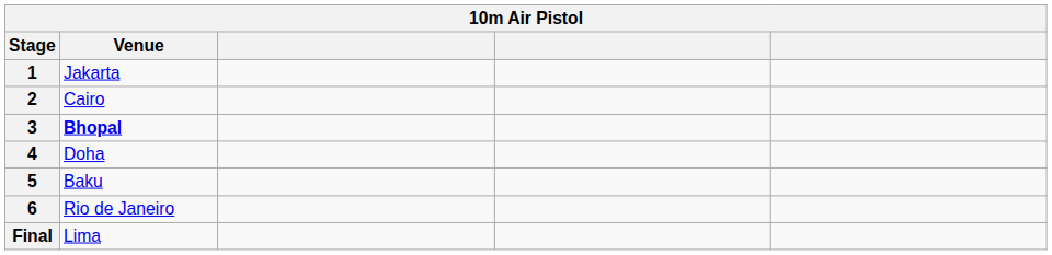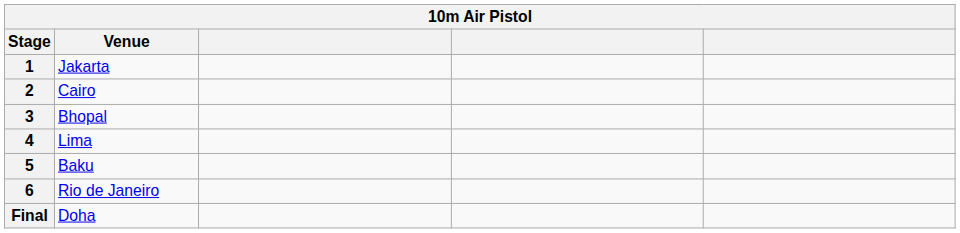 <table class="wikitable">
 <tr>
 <th colspan="5">10m Air Pistol</th>
 </tr>
 <tr>
 <th>Stage</th>
 <th width=140>Venue</th>
 <th width=250></th>
 <th width=250></th>
 <th width=250></th>
 </tr>
 <tr>
 <th>1</th>
 <td> <a href='#'>Jakarta</a></td>
 <td></td>
 <td></td>
 <td></td>
 </tr>
 <tr>
 <th>2</th>
 <td> <a href='#'>Cairo</a></td>
 <td></td>
 <td></td>
 <td></td>
 </tr>
 <tr>
 <th>3</th>
-<td><strong> <a href='#'>Bhopal</a></strong></td>
+<td> <a href='#'>Bhopal</a></td>
 <td></td>
 <td></td>
 <td></td>
 </tr>
 <tr>
 <th>4</th>
-<td> <a href='#'>Doha</a></td>
+<td> <a href='#'>Lima</a></td>
 <td></td>
 <td></td>
 <td></td>
 </tr>
 <tr>
 <th>5</th>
 <td> <a href='#'>Baku</a></td>
 <td></td>
 <td></td>
 <td></td>
 </tr>
 <tr>
 <th>6</th>
 <td> <a href='#'>Rio de Janeiro</a></td>
 <td></td>
 <td></td>
 <td></td>
 </tr>
 <tr>
 <th>Final</th>
-<td> <a href='#'>Lima</a></td>
+<td> <a href='#'>Doha</a></td>
 <td></td>
 <td></td>
 <td></td>
 </tr>
 </table>
